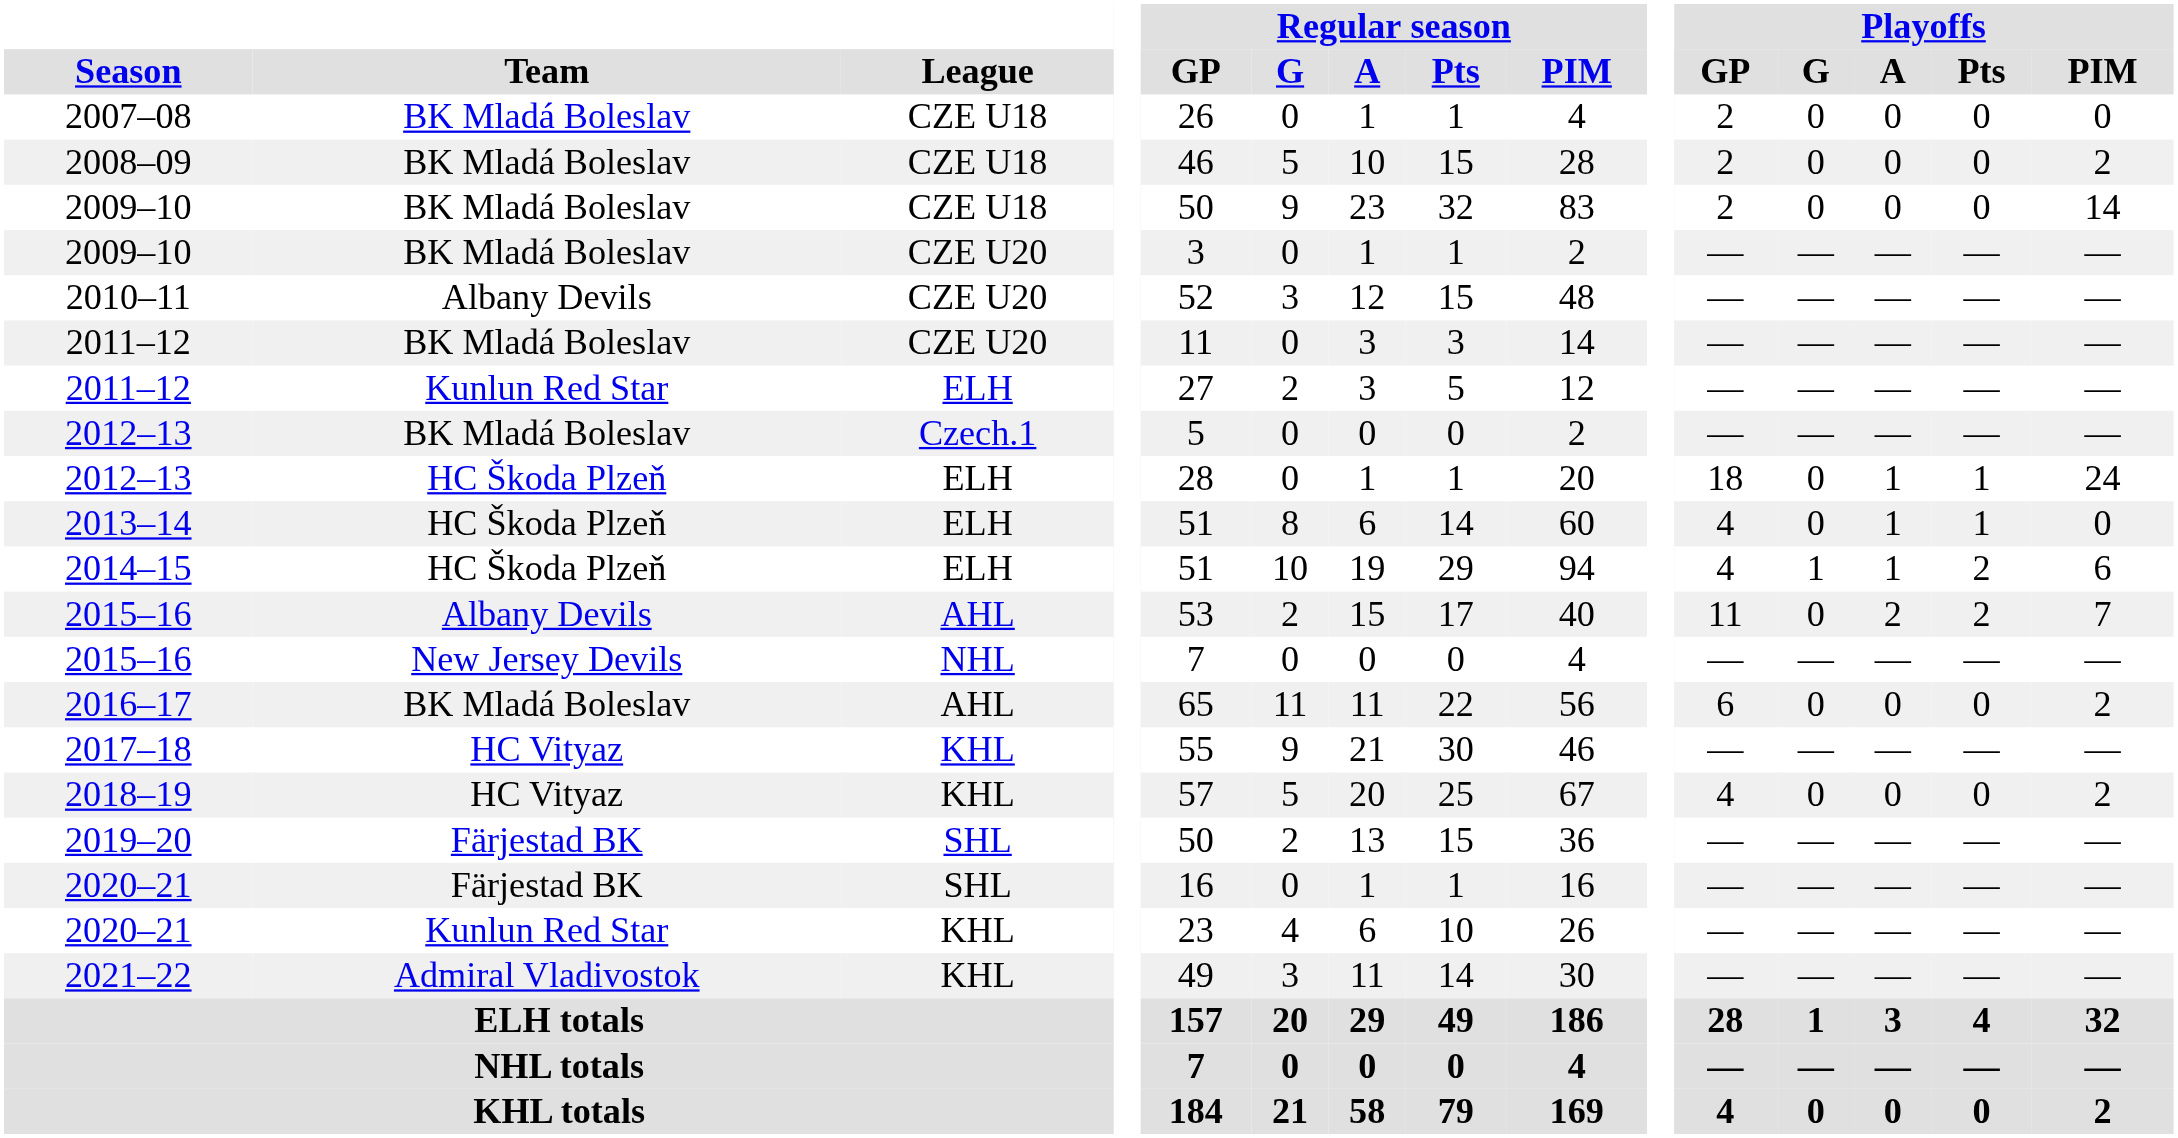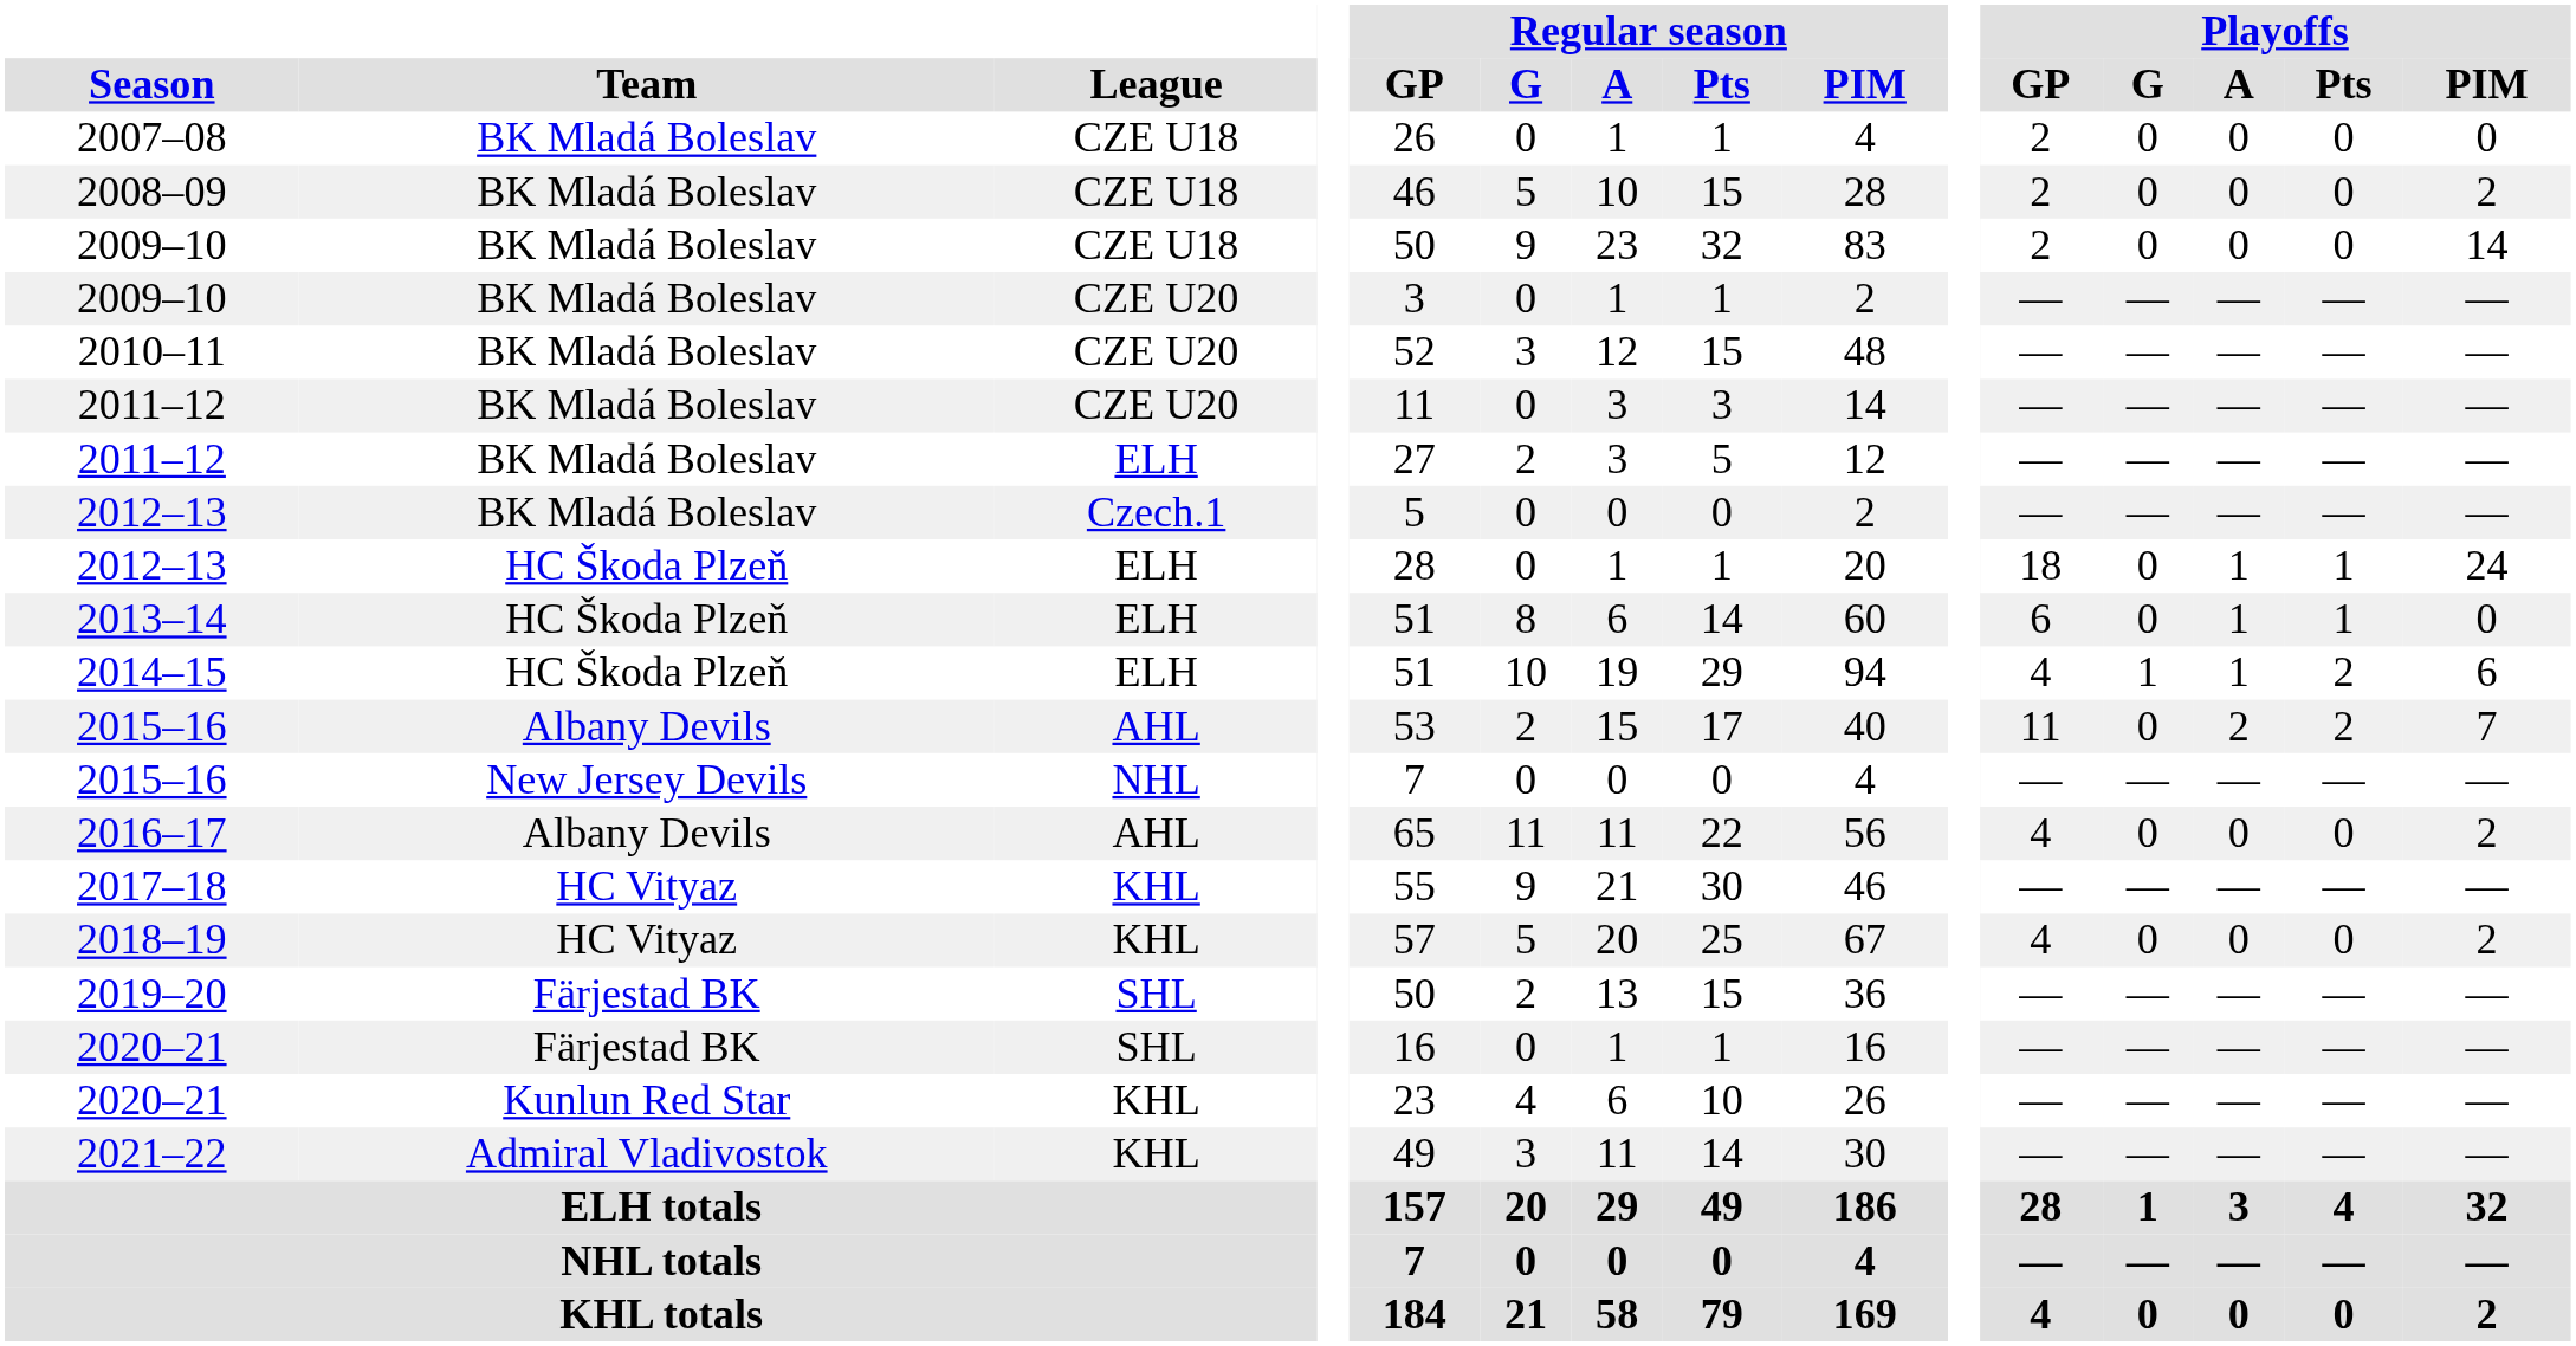 <table border="0" cellpadding="1" cellspacing="0"  style="width:60em; text-align:center;">
 <tr style="background:#e0e0e0;">
 <th colspan="3" style="background:#fff;"> </th>
 <th rowspan="99" style="background:#fff;"> </th>
 <th colspan="5"><a href='#'>Regular season</a></th>
 <th rowspan="99" style="background:#fff;"> </th>
 <th colspan="5"><a href='#'>Playoffs</a></th>
 </tr>
 <tr style="background:#e0e0e0;">
 <th><a href='#'>Season</a></th>
 <th>Team</th>
 <th>League</th>
 <th>GP</th>
 <th><a href='#'>G</a></th>
 <th><a href='#'>A</a></th>
 <th><a href='#'>Pts</a></th>
 <th><a href='#'>PIM</a></th>
 <th>GP</th>
 <th>G</th>
 <th>A</th>
 <th>Pts</th>
 <th>PIM</th>
 </tr>
 <tr>
 <td>2007–08</td>
 <td><a href='#'>BK Mladá Boleslav</a></td>
 <td>CZE U18</td>
 <td>26</td>
 <td>0</td>
 <td>1</td>
 <td>1</td>
 <td>4</td>
 <td>2</td>
 <td>0</td>
 <td>0</td>
 <td>0</td>
 <td>0</td>
 </tr>
 <tr style="background:#f0f0f0;">
 <td>2008–09</td>
 <td>BK Mladá Boleslav</td>
 <td>CZE U18</td>
 <td>46</td>
 <td>5</td>
 <td>10</td>
 <td>15</td>
 <td>28</td>
 <td>2</td>
 <td>0</td>
 <td>0</td>
 <td>0</td>
 <td>2</td>
 </tr>
 <tr>
 <td>2009–10</td>
 <td>BK Mladá Boleslav</td>
 <td>CZE U18</td>
 <td>50</td>
 <td>9</td>
 <td>23</td>
 <td>32</td>
 <td>83</td>
 <td>2</td>
 <td>0</td>
 <td>0</td>
 <td>0</td>
 <td>14</td>
 </tr>
 <tr style="background:#f0f0f0;">
 <td>2009–10</td>
 <td>BK Mladá Boleslav</td>
 <td>CZE U20</td>
 <td>3</td>
 <td>0</td>
 <td>1</td>
 <td>1</td>
 <td>2</td>
 <td>—</td>
 <td>—</td>
 <td>—</td>
 <td>—</td>
 <td>—</td>
 </tr>
 <tr>
 <td>2010–11</td>
-<td>Albany Devils</td>
+<td>BK Mladá Boleslav</td>
 <td>CZE U20</td>
 <td>52</td>
 <td>3</td>
 <td>12</td>
 <td>15</td>
 <td>48</td>
 <td>—</td>
 <td>—</td>
 <td>—</td>
 <td>—</td>
 <td>—</td>
 </tr>
 <tr style="background:#f0f0f0;">
 <td>2011–12</td>
 <td>BK Mladá Boleslav</td>
 <td>CZE U20</td>
 <td>11</td>
 <td>0</td>
 <td>3</td>
 <td>3</td>
 <td>14</td>
 <td>—</td>
 <td>—</td>
 <td>—</td>
 <td>—</td>
 <td>—</td>
 </tr>
 <tr>
 <td><a href='#'>2011–12</a></td>
-<td><a href='#'>Kunlun Red Star</a></td>
+<td>BK Mladá Boleslav</td>
 <td><a href='#'>ELH</a></td>
 <td>27</td>
 <td>2</td>
 <td>3</td>
 <td>5</td>
 <td>12</td>
 <td>—</td>
 <td>—</td>
 <td>—</td>
 <td>—</td>
 <td>—</td>
 </tr>
 <tr style="background:#f0f0f0;">
 <td><a href='#'>2012–13</a></td>
 <td>BK Mladá Boleslav</td>
 <td><a href='#'>Czech.1</a></td>
 <td>5</td>
 <td>0</td>
 <td>0</td>
 <td>0</td>
 <td>2</td>
 <td>—</td>
 <td>—</td>
 <td>—</td>
 <td>—</td>
 <td>—</td>
 </tr>
 <tr>
 <td><a href='#'>2012–13</a></td>
 <td><a href='#'>HC Škoda Plzeň</a></td>
 <td>ELH</td>
 <td>28</td>
 <td>0</td>
 <td>1</td>
 <td>1</td>
 <td>20</td>
 <td>18</td>
 <td>0</td>
 <td>1</td>
 <td>1</td>
 <td>24</td>
 </tr>
 <tr style="background:#f0f0f0;">
 <td><a href='#'>2013–14</a></td>
 <td>HC Škoda Plzeň</td>
 <td>ELH</td>
 <td>51</td>
 <td>8</td>
 <td>6</td>
 <td>14</td>
 <td>60</td>
-<td>4</td>
+<td>6</td>
 <td>0</td>
 <td>1</td>
 <td>1</td>
 <td>0</td>
 </tr>
 <tr>
 <td><a href='#'>2014–15</a></td>
 <td>HC Škoda Plzeň</td>
 <td>ELH</td>
 <td>51</td>
 <td>10</td>
 <td>19</td>
 <td>29</td>
 <td>94</td>
 <td>4</td>
 <td>1</td>
 <td>1</td>
 <td>2</td>
 <td>6</td>
 </tr>
 <tr style="background:#f0f0f0;">
 <td><a href='#'>2015–16</a></td>
 <td><a href='#'>Albany Devils</a></td>
 <td><a href='#'>AHL</a></td>
 <td>53</td>
 <td>2</td>
 <td>15</td>
 <td>17</td>
 <td>40</td>
 <td>11</td>
 <td>0</td>
 <td>2</td>
 <td>2</td>
 <td>7</td>
 </tr>
 <tr>
 <td><a href='#'>2015–16</a></td>
 <td><a href='#'>New Jersey Devils</a></td>
 <td><a href='#'>NHL</a></td>
 <td>7</td>
 <td>0</td>
 <td>0</td>
 <td>0</td>
 <td>4</td>
 <td>—</td>
 <td>—</td>
 <td>—</td>
 <td>—</td>
 <td>—</td>
 </tr>
 <tr style="background:#f0f0f0;">
 <td><a href='#'>2016–17</a></td>
-<td>BK Mladá Boleslav</td>
+<td>Albany Devils</td>
 <td>AHL</td>
 <td>65</td>
 <td>11</td>
 <td>11</td>
 <td>22</td>
 <td>56</td>
-<td>6</td>
+<td>4</td>
 <td>0</td>
 <td>0</td>
 <td>0</td>
 <td>2</td>
 </tr>
 <tr>
 <td><a href='#'>2017–18</a></td>
 <td><a href='#'>HC Vityaz</a></td>
 <td><a href='#'>KHL</a></td>
 <td>55</td>
 <td>9</td>
 <td>21</td>
 <td>30</td>
 <td>46</td>
 <td>—</td>
 <td>—</td>
 <td>—</td>
 <td>—</td>
 <td>—</td>
 </tr>
 <tr style="background:#f0f0f0;">
 <td><a href='#'>2018–19</a></td>
 <td>HC Vityaz</td>
 <td>KHL</td>
 <td>57</td>
 <td>5</td>
 <td>20</td>
 <td>25</td>
 <td>67</td>
 <td>4</td>
 <td>0</td>
 <td>0</td>
 <td>0</td>
 <td>2</td>
 </tr>
 <tr>
 <td><a href='#'>2019–20</a></td>
 <td><a href='#'>Färjestad BK</a></td>
 <td><a href='#'>SHL</a></td>
 <td>50</td>
 <td>2</td>
 <td>13</td>
 <td>15</td>
 <td>36</td>
 <td>—</td>
 <td>—</td>
 <td>—</td>
 <td>—</td>
 <td>—</td>
 </tr>
 <tr style="background:#f0f0f0;">
 <td><a href='#'>2020–21</a></td>
 <td>Färjestad BK</td>
 <td>SHL</td>
 <td>16</td>
 <td>0</td>
 <td>1</td>
 <td>1</td>
 <td>16</td>
 <td>—</td>
 <td>—</td>
 <td>—</td>
 <td>—</td>
 <td>—</td>
 </tr>
 <tr>
 <td><a href='#'>2020–21</a></td>
 <td><a href='#'>Kunlun Red Star</a></td>
 <td>KHL</td>
 <td>23</td>
 <td>4</td>
 <td>6</td>
 <td>10</td>
 <td>26</td>
 <td>—</td>
 <td>—</td>
 <td>—</td>
 <td>—</td>
 <td>—</td>
 </tr>
 <tr style="background:#f0f0f0;">
 <td><a href='#'>2021–22</a></td>
 <td><a href='#'>Admiral Vladivostok</a></td>
 <td>KHL</td>
 <td>49</td>
 <td>3</td>
 <td>11</td>
 <td>14</td>
 <td>30</td>
 <td>—</td>
 <td>—</td>
 <td>—</td>
 <td>—</td>
 <td>—</td>
 </tr>
 <tr style="background:#e0e0e0;">
 <th colspan="3">ELH totals</th>
 <th>157</th>
 <th>20</th>
 <th>29</th>
 <th>49</th>
 <th>186</th>
 <th>28</th>
 <th>1</th>
 <th>3</th>
 <th>4</th>
 <th>32</th>
 </tr>
 <tr style="background:#e0e0e0;">
 <th colspan="3">NHL totals</th>
 <th>7</th>
 <th>0</th>
 <th>0</th>
 <th>0</th>
 <th>4</th>
 <th>—</th>
 <th>—</th>
 <th>—</th>
 <th>—</th>
 <th>—</th>
 </tr>
 <tr style="background:#e0e0e0;">
 <th colspan="3">KHL totals</th>
 <th>184</th>
 <th>21</th>
 <th>58</th>
 <th>79</th>
 <th>169</th>
 <th>4</th>
 <th>0</th>
 <th>0</th>
 <th>0</th>
 <th>2</th>
 </tr>
 </table>
